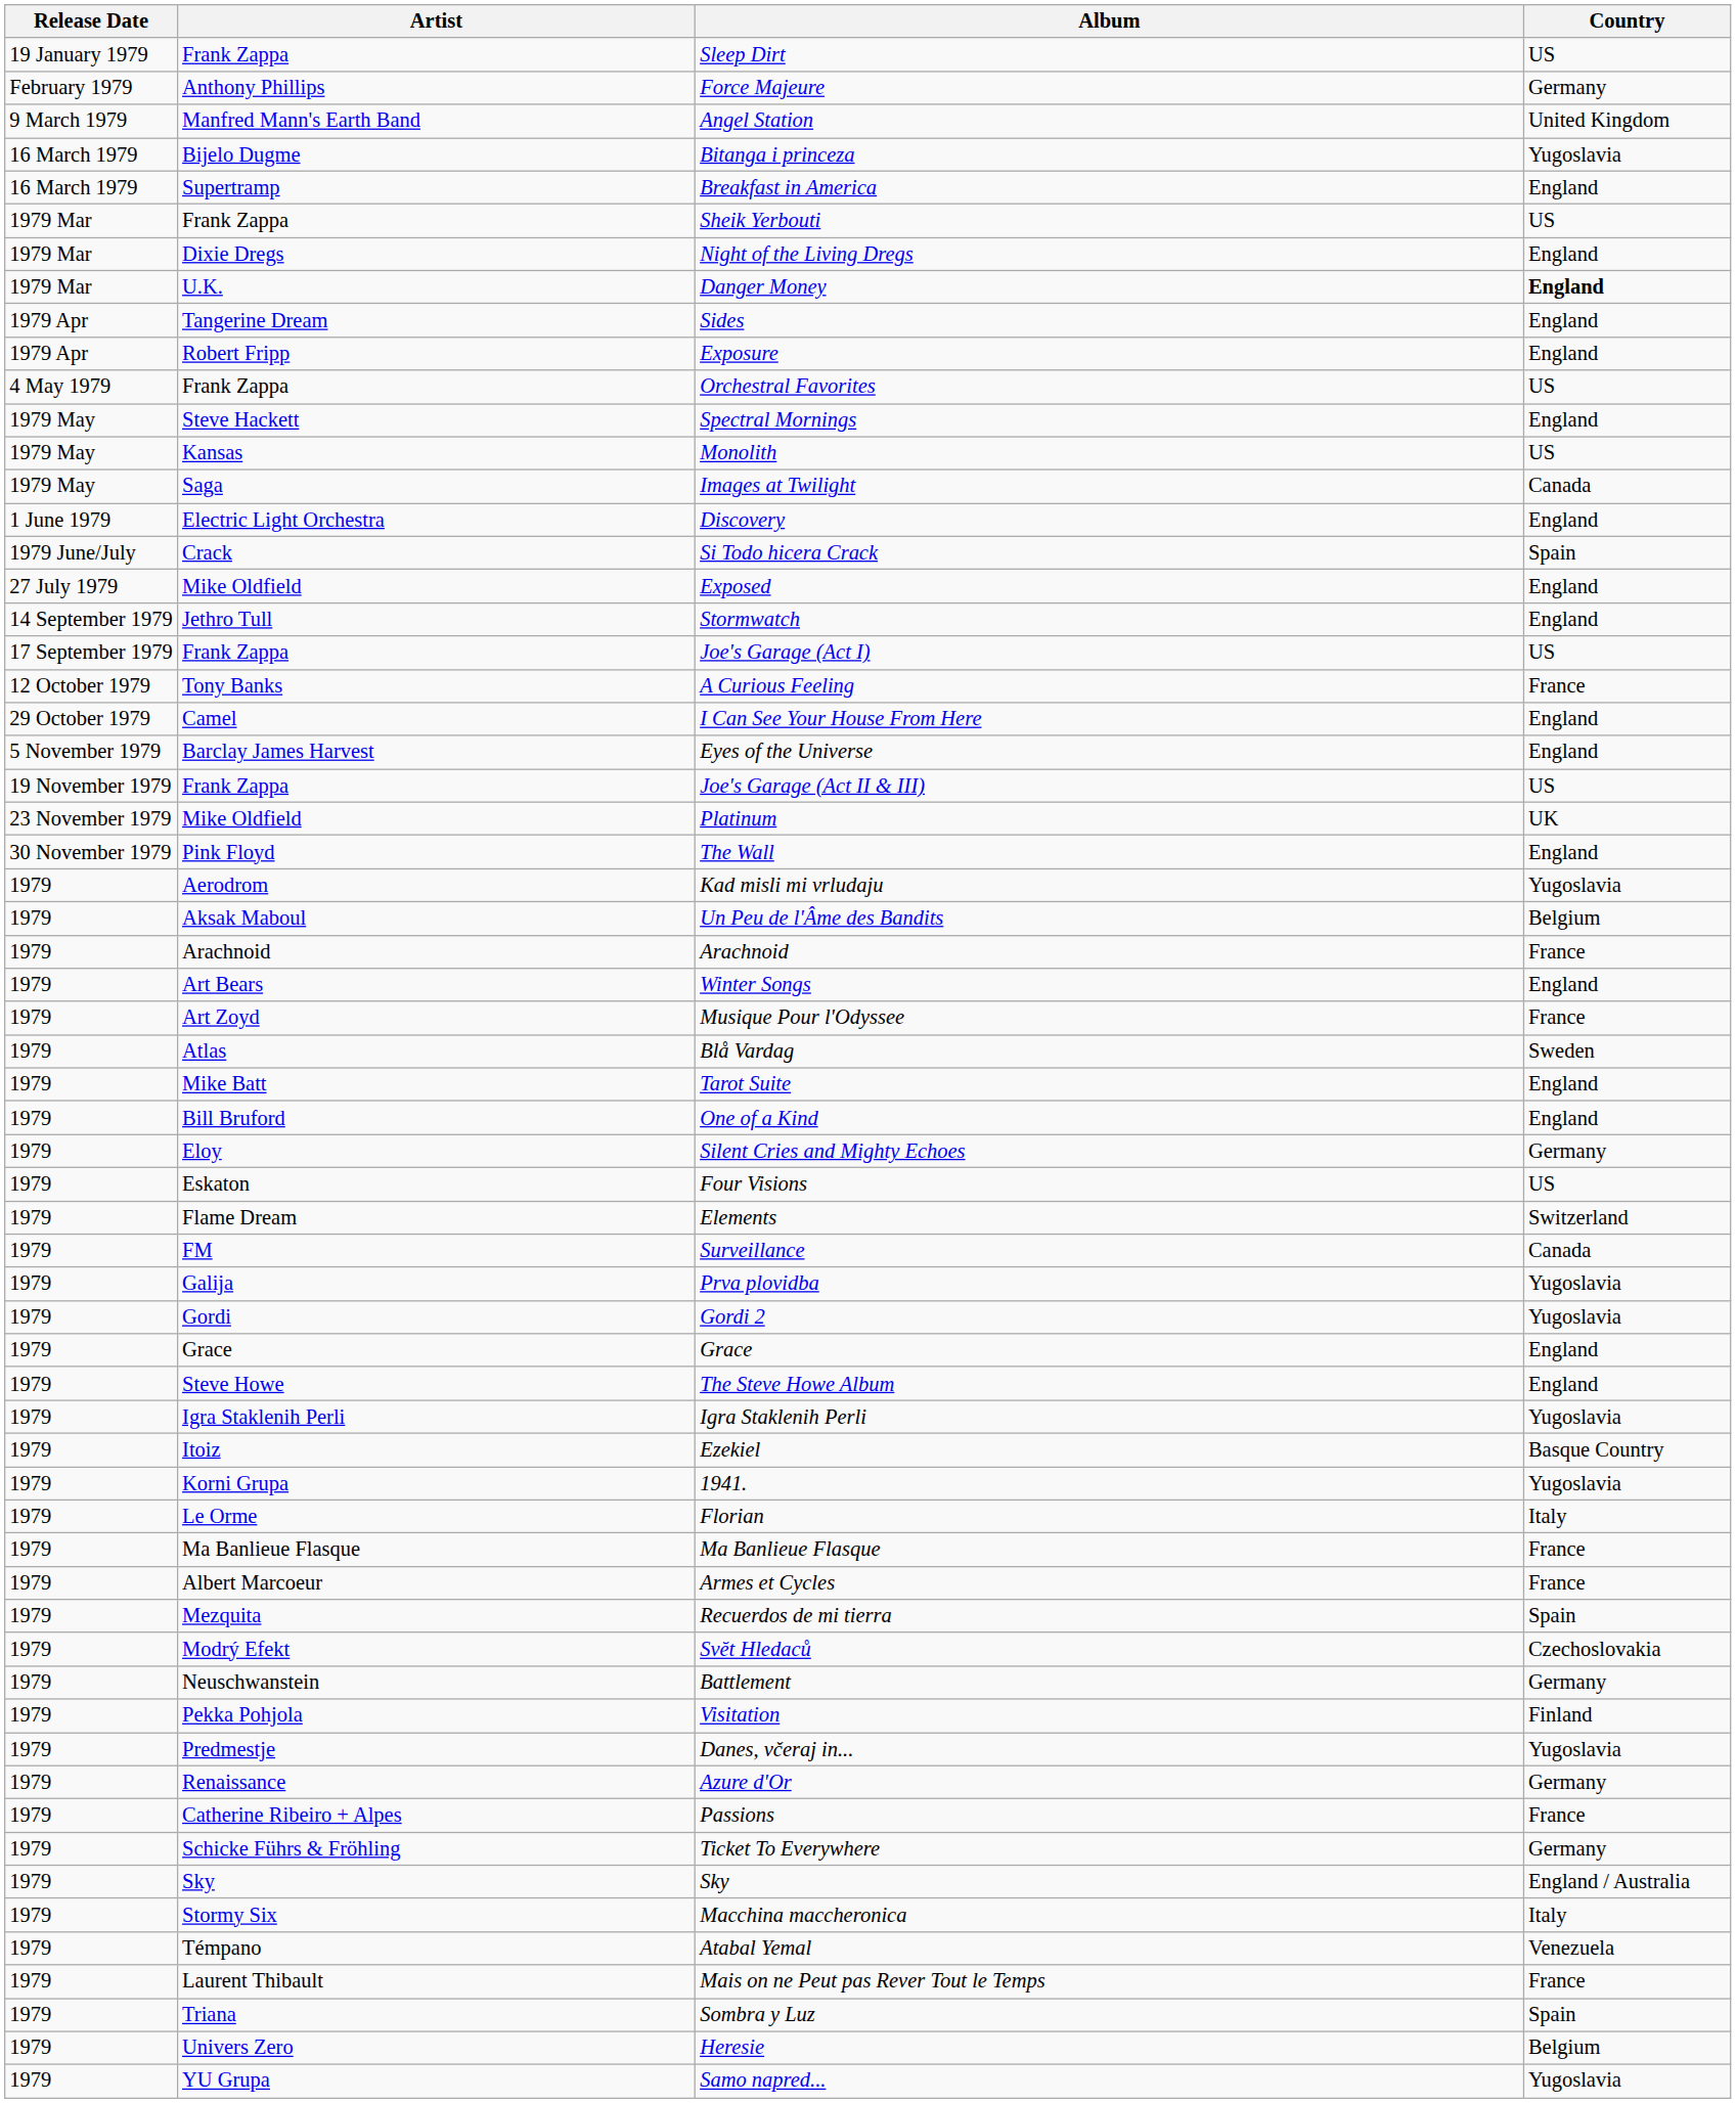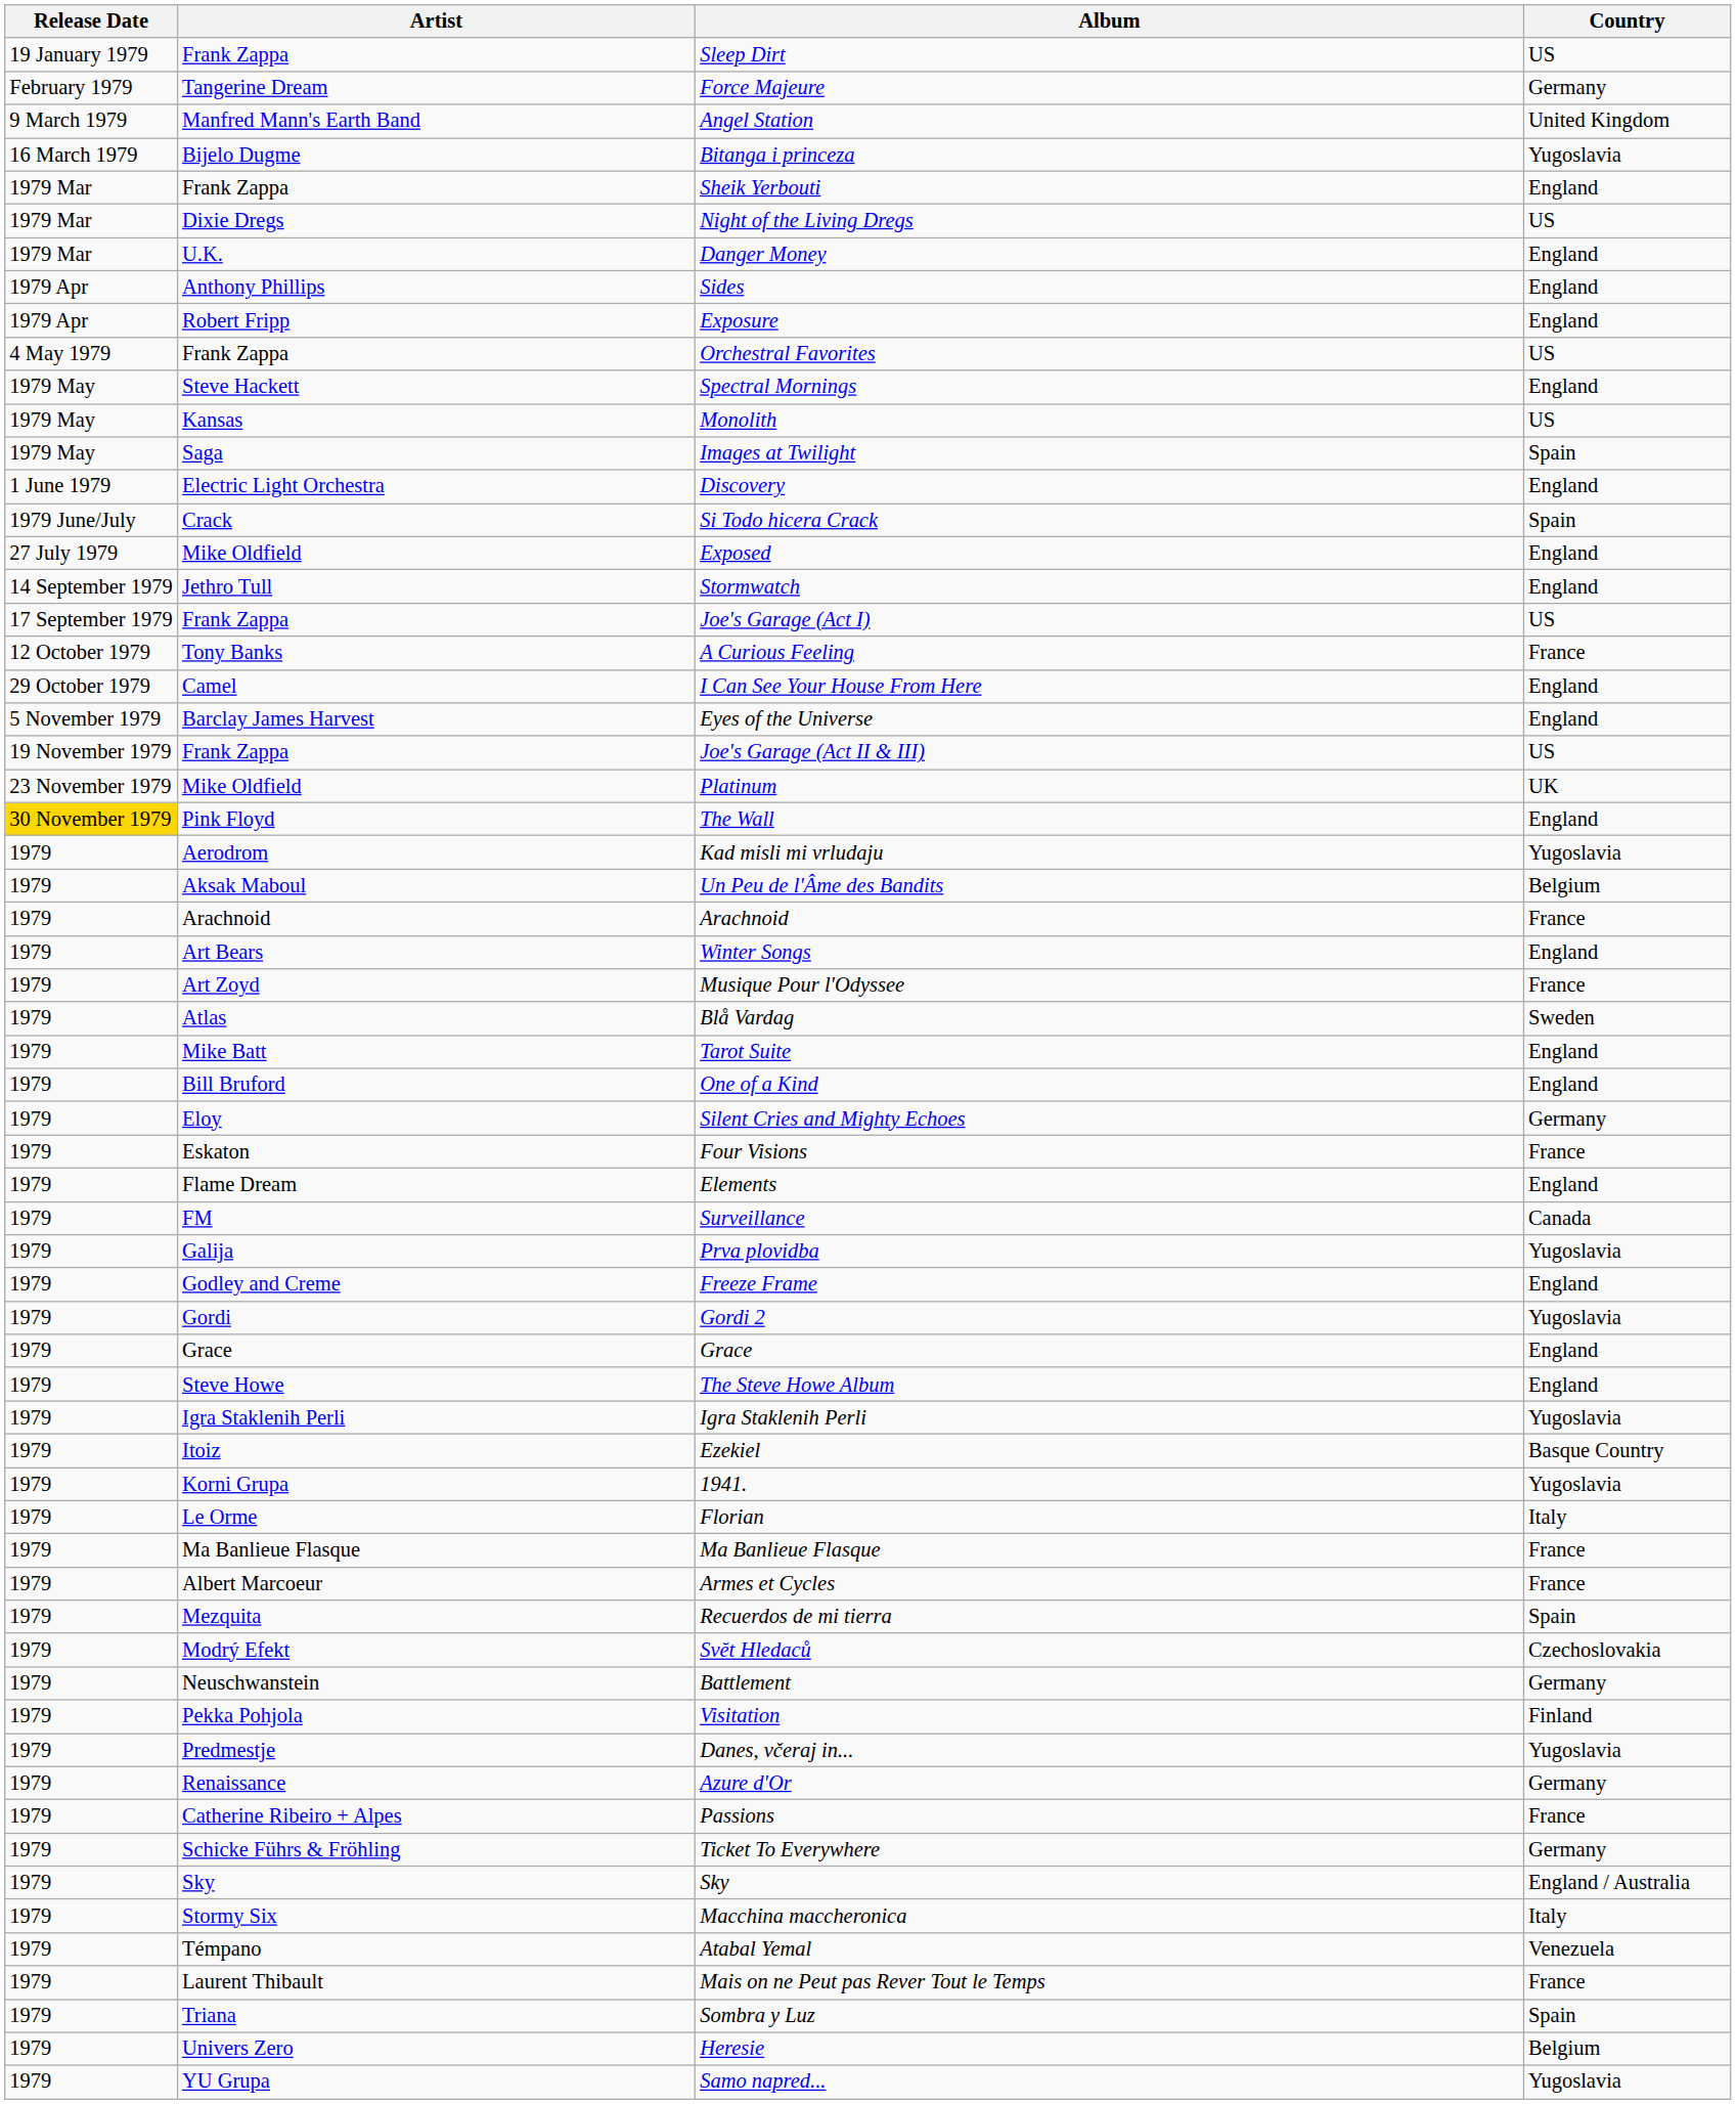 <table class="wikitable">
 <tr>
 <th style="text-align:center; width:10%;">Release Date</th>
 <th style="text-align:center; width:30%;">Artist</th>
 <th style="text-align:center; width:48%;">Album</th>
 <th style="text-align:center; width:12%;">Country</th>
 </tr>
 <tr>
 <td>19 January 1979</td>
 <td><a href='#'>Frank Zappa</a></td>
 <td><em><a href='#'>Sleep Dirt</a></em></td>
 <td>US</td>
 </tr>
 <tr>
 <td>February 1979</td>
-<td><a href='#'>Anthony Phillips</a></td>
+<td><a href='#'>Tangerine Dream</a></td>
 <td><em><a href='#'>Force Majeure</a></em></td>
 <td>Germany</td>
 </tr>
 <tr>
 <td>9 March 1979</td>
 <td><a href='#'>Manfred Mann's Earth Band</a></td>
 <td><em><a href='#'>Angel Station</a></em></td>
 <td>United Kingdom</td>
 </tr>
 <tr>
 <td>16 March 1979</td>
 <td><a href='#'>Bijelo Dugme</a></td>
 <td><em><a href='#'>Bitanga i princeza</a></em></td>
 <td>Yugoslavia</td>
 </tr>
 <tr>
-<td>16 March 1979</td>
-<td><a href='#'>Supertramp</a></td>
-<td><em><a href='#'>Breakfast in America</a></em></td>
-<td>England</td>
-</tr>
-<tr>
 <td>1979 Mar</td>
 <td>Frank Zappa</td>
 <td><em><a href='#'>Sheik Yerbouti</a></em></td>
-<td>US</td>
+<td>England</td>
 </tr>
 <tr>
 <td>1979 Mar</td>
 <td><a href='#'>Dixie Dregs</a></td>
 <td><em><a href='#'>Night of the Living Dregs</a></em></td>
-<td>England</td>
+<td>US</td>
 </tr>
 <tr>
 <td>1979 Mar</td>
 <td><a href='#'>U.K.</a></td>
 <td><em><a href='#'>Danger Money</a></em></td>
-<td><strong>England</strong></td>
+<td>England</td>
 </tr>
 <tr>
 <td>1979 Apr</td>
-<td><a href='#'>Tangerine Dream</a></td>
+<td><a href='#'>Anthony Phillips</a></td>
 <td><em><a href='#'>Sides</a></em></td>
 <td>England</td>
 </tr>
 <tr>
 <td>1979 Apr</td>
 <td><a href='#'>Robert Fripp</a></td>
 <td><em><a href='#'>Exposure</a></em></td>
 <td>England</td>
 </tr>
 <tr>
 <td>4 May 1979</td>
 <td>Frank Zappa</td>
 <td><em><a href='#'>Orchestral Favorites</a></em></td>
 <td>US</td>
 </tr>
 <tr>
 <td>1979 May</td>
 <td><a href='#'>Steve Hackett</a></td>
 <td><em><a href='#'>Spectral Mornings</a></em></td>
 <td>England</td>
 </tr>
 <tr>
 <td>1979 May</td>
 <td><a href='#'>Kansas</a></td>
 <td><em><a href='#'>Monolith</a></em></td>
 <td>US</td>
 </tr>
 <tr>
 <td>1979 May</td>
 <td><a href='#'>Saga</a></td>
 <td><em><a href='#'>Images at Twilight</a></em></td>
-<td>Canada</td>
+<td>Spain</td>
 </tr>
 <tr>
 <td>1 June 1979</td>
 <td><a href='#'>Electric Light Orchestra</a></td>
 <td><em><a href='#'>Discovery</a></em></td>
 <td>England</td>
 </tr>
 <tr>
 <td>1979 June/July</td>
 <td><a href='#'>Crack</a></td>
 <td><em><a href='#'>Si Todo hicera Crack</a></em></td>
 <td>Spain</td>
 </tr>
 <tr>
 <td>27 July 1979</td>
 <td><a href='#'>Mike Oldfield</a></td>
 <td><em><a href='#'>Exposed</a></em></td>
 <td>England</td>
 </tr>
 <tr>
 <td>14 September 1979</td>
 <td><a href='#'>Jethro Tull</a></td>
 <td><em><a href='#'>Stormwatch</a></em></td>
 <td>England</td>
 </tr>
 <tr>
 <td>17 September 1979</td>
 <td><a href='#'>Frank Zappa</a></td>
 <td><em><a href='#'>Joe's Garage (Act I)</a></em></td>
 <td>US</td>
 </tr>
 <tr>
 <td>12 October 1979</td>
 <td><a href='#'>Tony Banks</a></td>
 <td><em><a href='#'>A Curious Feeling</a></em></td>
 <td>France</td>
 </tr>
 <tr>
 <td>29 October 1979</td>
 <td><a href='#'>Camel</a></td>
 <td><em><a href='#'>I Can See Your House From Here</a></em></td>
 <td>England</td>
 </tr>
 <tr>
 <td>5 November 1979</td>
 <td><a href='#'>Barclay James Harvest</a></td>
 <td><em>Eyes of the Universe</em></td>
 <td>England</td>
 </tr>
 <tr>
 <td>19 November 1979</td>
 <td><a href='#'>Frank Zappa</a></td>
 <td><em><a href='#'>Joe's Garage (Act II & III)</a></em></td>
 <td>US</td>
 </tr>
 <tr>
 <td>23 November 1979</td>
 <td><a href='#'>Mike Oldfield</a></td>
 <td><em><a href='#'>Platinum</a></em></td>
 <td>UK</td>
 </tr>
 <tr>
-<td>30 November 1979</td>
+<td style="background: gold;">30 November 1979</td>
 <td><a href='#'>Pink Floyd</a></td>
 <td><em><a href='#'>The Wall</a></em></td>
 <td>England</td>
 </tr>
 <tr>
 <td>1979</td>
 <td><a href='#'>Aerodrom</a></td>
 <td><em>Kad misli mi vrludaju</em></td>
 <td>Yugoslavia</td>
 </tr>
 <tr>
 <td>1979</td>
 <td><a href='#'>Aksak Maboul</a></td>
 <td><em><a href='#'>Un Peu de l'Âme des Bandits</a></em></td>
 <td>Belgium</td>
 </tr>
 <tr>
 <td>1979</td>
 <td>Arachnoid</td>
 <td><em>Arachnoid</em></td>
 <td>France</td>
 </tr>
 <tr>
 <td>1979</td>
 <td><a href='#'>Art Bears</a></td>
 <td><em><a href='#'>Winter Songs</a></em></td>
 <td>England</td>
 </tr>
 <tr>
 <td>1979</td>
 <td><a href='#'>Art Zoyd</a></td>
 <td><em>Musique Pour l'Odyssee</em></td>
 <td>France</td>
 </tr>
 <tr>
 <td>1979</td>
 <td><a href='#'>Atlas</a></td>
 <td><em>Blå Vardag</em></td>
 <td>Sweden</td>
 </tr>
 <tr>
 <td>1979</td>
 <td><a href='#'>Mike Batt</a></td>
 <td><em><a href='#'>Tarot Suite</a></em></td>
 <td>England</td>
 </tr>
 <tr>
 <td>1979</td>
 <td><a href='#'>Bill Bruford</a></td>
 <td><em><a href='#'>One of a Kind</a></em></td>
 <td>England</td>
 </tr>
 <tr>
 <td>1979</td>
 <td><a href='#'>Eloy</a></td>
 <td><em><a href='#'>Silent Cries and Mighty Echoes</a></em></td>
 <td>Germany</td>
 </tr>
 <tr>
 <td>1979</td>
 <td>Eskaton</td>
 <td><em>Four Visions</em></td>
-<td>US</td>
+<td>France</td>
 </tr>
 <tr>
 <td>1979</td>
 <td>Flame Dream</td>
 <td><em>Elements</em></td>
-<td>Switzerland</td>
+<td>England</td>
 </tr>
 <tr>
 <td>1979</td>
 <td><a href='#'>FM</a></td>
 <td><em><a href='#'>Surveillance</a></em></td>
 <td>Canada</td>
 </tr>
 <tr>
 <td>1979</td>
 <td><a href='#'>Galija</a></td>
 <td><em><a href='#'>Prva plovidba</a></em></td>
 <td>Yugoslavia</td>
+</tr>
+<tr>
+<td>1979</td>
+<td><a href='#'>Godley and Creme</a></td>
+<td><em><a href='#'>Freeze Frame</a></em></td>
+<td>England</td>
 </tr>
 <tr>
 <td>1979</td>
 <td><a href='#'>Gordi</a></td>
 <td><em><a href='#'>Gordi 2</a></em></td>
 <td>Yugoslavia</td>
 </tr>
 <tr>
 <td>1979</td>
 <td>Grace</td>
 <td><em>Grace</em></td>
 <td>England</td>
 </tr>
 <tr>
 <td>1979</td>
 <td><a href='#'>Steve Howe</a></td>
 <td><em><a href='#'>The Steve Howe Album</a></em></td>
 <td>England</td>
 </tr>
 <tr>
 <td>1979</td>
 <td><a href='#'>Igra Staklenih Perli</a></td>
 <td><em>Igra Staklenih Perli</em></td>
 <td>Yugoslavia</td>
 </tr>
 <tr>
 <td>1979</td>
 <td><a href='#'>Itoiz</a></td>
 <td><em>Ezekiel</em></td>
 <td>Basque Country</td>
 </tr>
 <tr>
 <td>1979</td>
 <td><a href='#'>Korni Grupa</a></td>
 <td><em>1941.</em></td>
 <td>Yugoslavia</td>
 </tr>
 <tr>
 <td>1979</td>
 <td><a href='#'>Le Orme</a></td>
 <td><em>Florian</em></td>
 <td>Italy</td>
 </tr>
 <tr>
 <td>1979</td>
 <td>Ma Banlieue Flasque</td>
 <td><em>Ma Banlieue Flasque</em></td>
 <td>France</td>
 </tr>
 <tr>
 <td>1979</td>
 <td>Albert Marcoeur</td>
 <td><em>Armes et Cycles</em></td>
 <td>France</td>
 </tr>
 <tr>
 <td>1979</td>
 <td><a href='#'>Mezquita</a></td>
 <td><em>Recuerdos de mi tierra</em></td>
 <td>Spain</td>
 </tr>
 <tr>
 <td>1979</td>
 <td><a href='#'>Modrý Efekt</a></td>
 <td><em><a href='#'>Svĕt Hledaců</a></em></td>
 <td>Czechoslovakia</td>
 </tr>
 <tr>
 <td>1979</td>
 <td>Neuschwanstein</td>
 <td><em>Battlement</em></td>
 <td>Germany</td>
 </tr>
 <tr>
 <td>1979</td>
 <td><a href='#'>Pekka Pohjola</a></td>
 <td><em><a href='#'>Visitation</a></em></td>
 <td>Finland</td>
 </tr>
 <tr>
 <td>1979</td>
 <td><a href='#'>Predmestje</a></td>
 <td><em>Danes, včeraj in...</em></td>
 <td>Yugoslavia</td>
 </tr>
 <tr>
 <td>1979</td>
 <td><a href='#'>Renaissance</a></td>
 <td><em><a href='#'>Azure d'Or</a></em></td>
 <td>Germany</td>
 </tr>
 <tr>
 <td>1979</td>
 <td><a href='#'>Catherine Ribeiro + Alpes</a></td>
 <td><em>Passions</em></td>
 <td>France</td>
 </tr>
 <tr>
 <td>1979</td>
 <td><a href='#'>Schicke Führs & Fröhling</a></td>
 <td><em>Ticket To Everywhere</em></td>
 <td>Germany</td>
 </tr>
 <tr>
 <td>1979</td>
 <td><a href='#'>Sky</a></td>
 <td><em>Sky</em></td>
 <td>England / Australia</td>
 </tr>
 <tr>
 <td>1979</td>
 <td><a href='#'>Stormy Six</a></td>
 <td><em>Macchina maccheronica</em></td>
 <td>Italy</td>
 </tr>
 <tr>
 <td>1979</td>
 <td>Témpano</td>
 <td><em>Atabal Yemal</em></td>
 <td>Venezuela</td>
 </tr>
 <tr>
 <td>1979</td>
 <td>Laurent Thibault</td>
 <td><em>Mais on ne Peut pas Rever Tout le Temps</em></td>
 <td>France</td>
 </tr>
 <tr>
 <td>1979</td>
 <td><a href='#'>Triana</a></td>
 <td><em>Sombra y Luz</em></td>
 <td>Spain</td>
 </tr>
 <tr>
 <td>1979</td>
 <td><a href='#'>Univers Zero</a></td>
 <td><em><a href='#'>Heresie</a></em></td>
 <td>Belgium</td>
 </tr>
 <tr>
 <td>1979</td>
 <td><a href='#'>YU Grupa</a></td>
 <td><em><a href='#'>Samo napred...</a></em></td>
 <td>Yugoslavia</td>
 </tr>
 </table>
